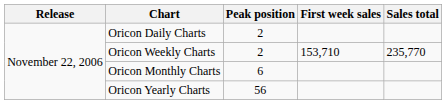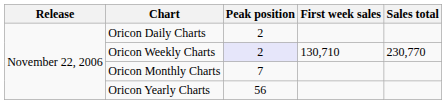 <table class="wikitable">
 <tr>
 <th>Release</th>
 <th>Chart</th>
 <th>Peak position</th>
 <th>First week sales</th>
 <th>Sales total</th>
 </tr>
 <tr>
 <td rowspan="4">November 22, 2006</td>
 <td>Oricon Daily Charts</td>
 <td align="center">2</td>
 <td></td>
 <td></td>
 </tr>
 <tr>
 <td>Oricon Weekly Charts</td>
-<td align="center">2</td>
-<td>153,710</td>
-<td>235,770</td>
+<td align="center" style="background: lavender;">2</td>
+<td>130,710</td>
+<td>230,770</td>
 </tr>
 <tr>
 <td>Oricon Monthly Charts</td>
-<td align="center">6</td>
+<td align="center">7</td>
 <td></td>
 <td></td>
 </tr>
 <tr>
 <td>Oricon Yearly Charts</td>
 <td align="center">56</td>
 <td></td>
 <td></td>
 </tr>
 </table>
